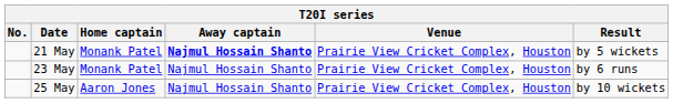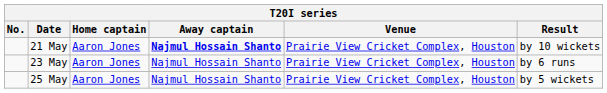 <table class="wikitable">
 <tr>
 <th colspan="6">T20I series</th>
 </tr>
 <tr>
 <th>No.</th>
 <th>Date</th>
 <th>Home captain</th>
 <th>Away captain</th>
 <th>Venue</th>
 <th>Result</th>
 </tr>
 <tr>
 <td></td>
 <td>21 May</td>
-<td><a href='#'>Monank Patel</a></td>
+<td><a href='#'>Aaron Jones</a></td>
 <td><strong><a href='#'>Najmul Hossain Shanto</a></strong></td>
 <td><a href='#'>Prairie View Cricket Complex</a>, <a href='#'>Houston</a></td>
-<td> by 5 wickets</td>
+<td> by 10 wickets</td>
 </tr>
 <tr>
 <td></td>
 <td>23 May</td>
-<td><a href='#'>Monank Patel</a></td>
+<td><a href='#'>Aaron Jones</a></td>
 <td><a href='#'>Najmul Hossain Shanto</a></td>
 <td><a href='#'>Prairie View Cricket Complex</a>, <a href='#'>Houston</a></td>
 <td> by 6 runs</td>
 </tr>
 <tr>
 <td></td>
 <td>25 May</td>
 <td><a href='#'>Aaron Jones</a></td>
 <td><a href='#'>Najmul Hossain Shanto</a></td>
 <td><a href='#'>Prairie View Cricket Complex</a>, <a href='#'>Houston</a></td>
-<td> by 10 wickets</td>
+<td> by 5 wickets</td>
 </tr>
 </table>
